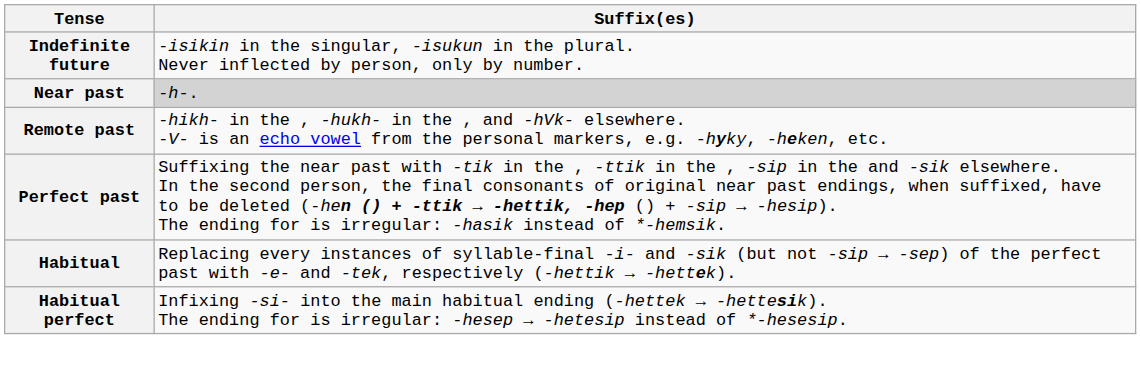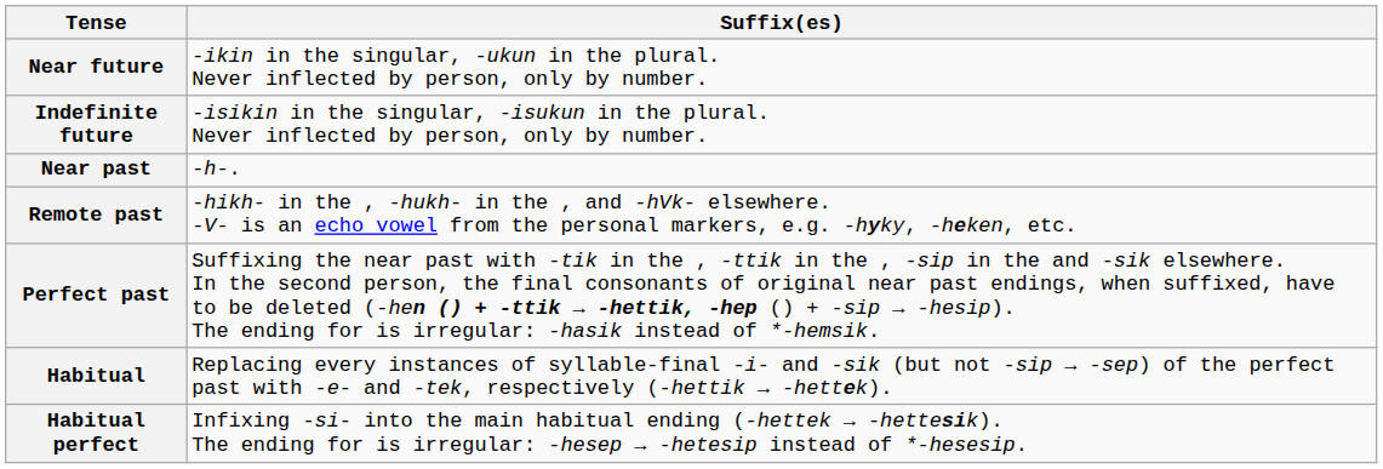 <table class="wikitable">
 <tr>
 <th>Tense</th>
 <th>Suffix(es)</th>
+</tr>
+<tr>
+<th>Near future</th>
+<td><em>-ikin</em> in the singular, <em>-ukun</em> in the plural.<br>Never inflected by person, only by number.</td>
 </tr>
 <tr>
 <th>Indefinite future</th>
 <td><em>-isikin</em> in the singular, <em>-isukun</em> in the plural.<br>Never inflected by person, only by number.</td>
 </tr>
 <tr>
 <th>Near past</th>
-<td style="background: lightgrey;"><em>-h-</em>.</td>
+<td><em>-h-</em>.</td>
 </tr>
 <tr>
 <th>Remote past</th>
 <td><em>-hikh-</em> in the , <em>-hukh-</em> in the , and <em>-hVk-</em> elsewhere.<br><em>-V-</em> is an <a href='#'>echo vowel</a> from the personal markers, e.g. <em>-h<strong>y</strong>ky</em>, <em>-h<strong>e</strong>ken</em>, etc.</td>
 </tr>
 <tr>
 <th>Perfect past</th>
 <td>Suffixing the near past with <em>-tik</em> in the , <em>-ttik</em> in the , <em>-sip</em> in the  and <em>-sik</em> elsewhere.<br>In the second person, the final consonants of original near past endings, when suffixed, have to be deleted (<em>-he<strong>n<strong><em> () + </em>-ttik<em> → </em>-hettik<em>, </em>-he</strong>p</em></strong> () + <em>-sip</em> → <em>-hesip</em>).<br>The ending for  is irregular: <em>-hasik</em> instead of <em>*-hemsik</em>.</td>
 </tr>
 <tr>
 <th>Habitual</th>
 <td>Replacing every instances of syllable-final <em>-i-</em> and <em>-sik</em> (but not <em>-sip</em> → <em>-sep</em>) of the perfect past with <em>-e-</em> and <em>-tek</em>, respectively (<em>-hettik</em> → <em>-hett<strong>e</strong>k</em>).</td>
 </tr>
 <tr>
 <th>Habitual perfect</th>
 <td>Infixing <em>-si-</em> into the main habitual ending (<em>-hettek</em> → <em>-hette<strong>si</strong>k</em>).<br>The ending for  is irregular: <em>-hesep</em> → <em>-hetesip</em> instead of <em>*-hesesip</em>.</td>
 </tr>
 </table>
